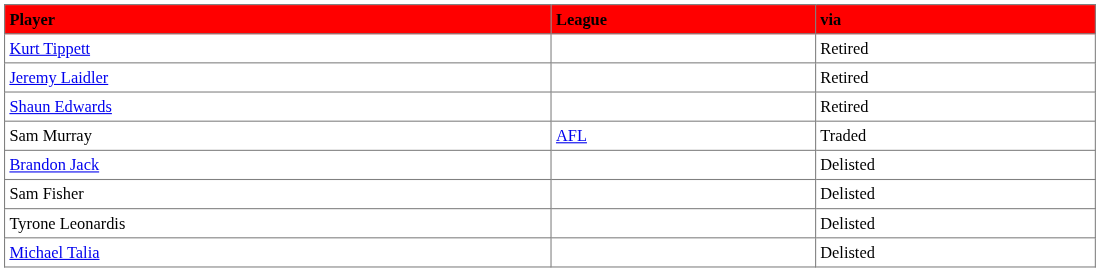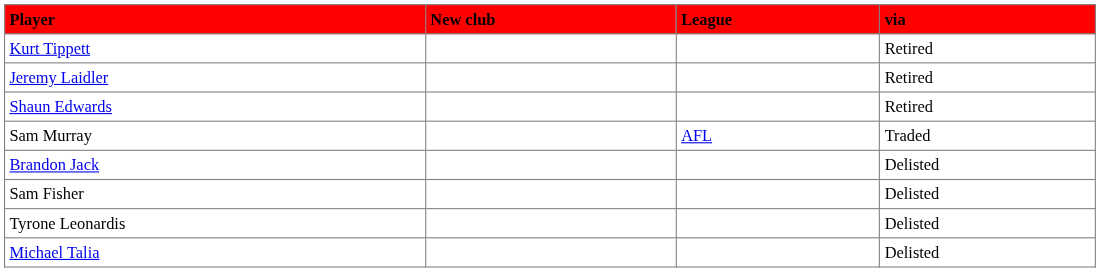 <table border="1" cellpadding="4" cellspacing="0"  style="text-align:left; font-size:95%; border-collapse:collapse; width:80%;">
 <tr style="background:#FF0000;">
 <th><span>Player</span></th>
+<th><span>New club</span></th>
 <th><span>League</span></th>
 <th><span>via</span></th>
 </tr>
 <tr>
 <td> <a href='#'>Kurt Tippett</a></td>
 <td></td>
+<td></td>
 <td>Retired</td>
 </tr>
 <tr>
 <td> <a href='#'>Jeremy Laidler</a></td>
+<td></td>
 <td></td>
 <td>Retired</td>
 </tr>
 <tr>
 <td> <a href='#'>Shaun Edwards</a></td>
 <td></td>
+<td></td>
 <td>Retired</td>
 </tr>
 <tr>
 <td> Sam Murray</td>
+<td></td>
 <td><a href='#'>AFL</a></td>
 <td>Traded</td>
 </tr>
 <tr>
 <td> <a href='#'>Brandon Jack</a></td>
 <td></td>
+<td></td>
 <td>Delisted</td>
 </tr>
 <tr>
 <td> Sam Fisher</td>
+<td></td>
 <td></td>
 <td>Delisted</td>
 </tr>
 <tr>
 <td> Tyrone Leonardis</td>
 <td></td>
+<td></td>
 <td>Delisted</td>
 </tr>
 <tr>
 <td> <a href='#'>Michael Talia</a></td>
 <td></td>
+<td></td>
 <td>Delisted</td>
 </tr>
 </table>
